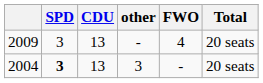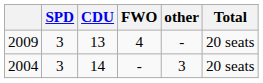 <table class="wikitable" style="text-align:center">
 <tr style="line-height:1.2">
 <th> </th>
 <th><a href='#'>SPD</a></th>
 <th><a href='#'>CDU</a></th>
+<th>FWO</th>
 <th>other</th>
-<th>FWO</th>
 <th>Total</th>
 </tr>
 <tr>
 <td>2009</td>
 <td>3</td>
 <td>13</td>
+<td>4</td>
 <td>-</td>
-<td>4</td>
 <td>20 seats</td>
 </tr>
 <tr>
 <td>2004</td>
-<td><strong>3</strong></td>
-<td>13</td>
 <td>3</td>
+<td>14</td>
 <td>-</td>
+<td>3</td>
 <td>20 seats</td>
 </tr>
 </table>
